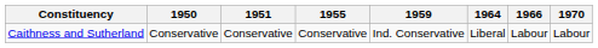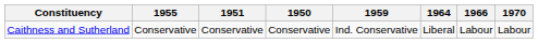 <table class="wikitable">
 <tr>
 <th>Constituency</th>
+<th>1955</th>
+<th>1951</th>
 <th>1950</th>
-<th>1951</th>
-<th>1955</th>
 <th>1959</th>
 <th>1964</th>
 <th>1966</th>
 <th>1970</th>
 </tr>
 <tr>
 <td><a href='#'>Caithness and Sutherland</a></td>
 <td bgcolor=>Conservative</td>
 <td bgcolor=>Conservative</td>
 <td bgcolor=>Conservative</td>
 <td bgcolor=>Ind. Conservative</td>
 <td bgcolor=>Liberal</td>
 <td bgcolor=>Labour</td>
 <td bgcolor=>Labour</td>
 </tr>
 </table>
